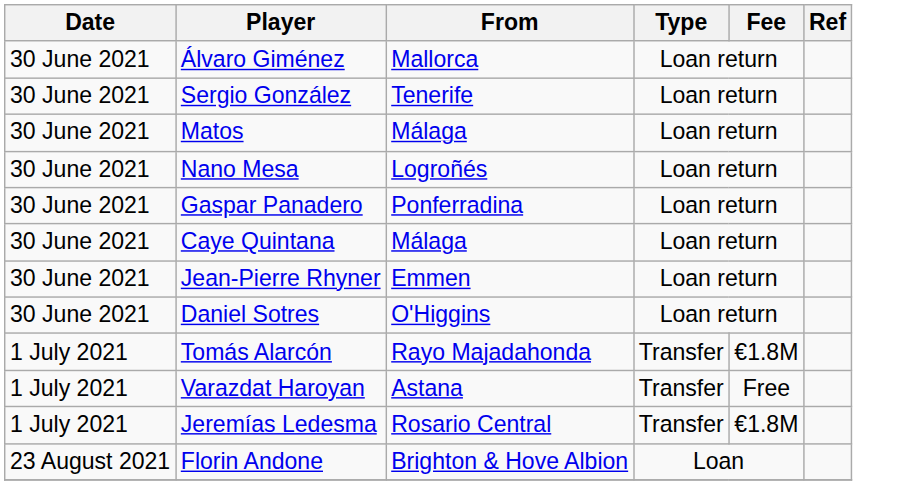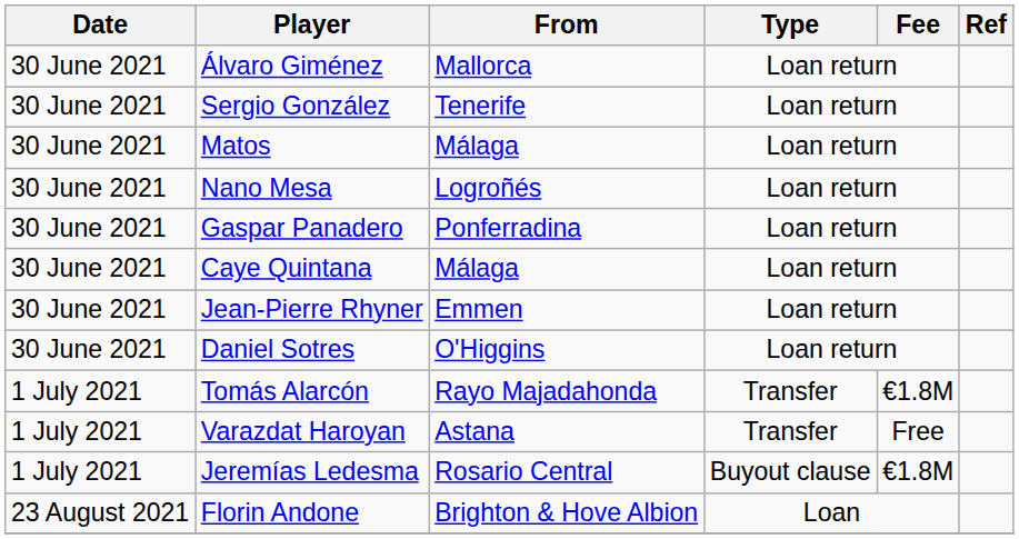 <table class="wikitable">
 <tr>
 <th>Date</th>
 <th>Player</th>
 <th>From</th>
 <th>Type</th>
 <th>Fee</th>
 <th>Ref</th>
 </tr>
 <tr>
 <td>30 June 2021</td>
 <td> <a href='#'>Álvaro Giménez</a></td>
 <td><a href='#'>Mallorca</a></td>
 <td align=center colspan=2>Loan return</td>
 <td align=center></td>
 </tr>
 <tr>
 <td>30 June 2021</td>
 <td> <a href='#'>Sergio González</a></td>
 <td><a href='#'>Tenerife</a></td>
 <td align=center colspan=2>Loan return</td>
 <td align=center></td>
 </tr>
 <tr>
 <td>30 June 2021</td>
 <td> <a href='#'>Matos</a></td>
 <td><a href='#'>Málaga</a></td>
 <td align=center colspan=2>Loan return</td>
 <td align=center></td>
 </tr>
 <tr>
 <td>30 June 2021</td>
 <td> <a href='#'>Nano Mesa</a></td>
 <td><a href='#'>Logroñés</a></td>
 <td align=center colspan=2>Loan return</td>
 <td align=center></td>
 </tr>
 <tr>
 <td>30 June 2021</td>
 <td> <a href='#'>Gaspar Panadero</a></td>
 <td><a href='#'>Ponferradina</a></td>
 <td align=center colspan=2>Loan return</td>
 <td align=center></td>
 </tr>
 <tr>
 <td>30 June 2021</td>
 <td> <a href='#'>Caye Quintana</a></td>
 <td><a href='#'>Málaga</a></td>
 <td align=center colspan=2>Loan return</td>
 <td align=center></td>
 </tr>
 <tr>
 <td>30 June 2021</td>
 <td> <a href='#'>Jean-Pierre Rhyner</a></td>
 <td> <a href='#'>Emmen</a></td>
 <td align=center colspan=2>Loan return</td>
 <td align=center></td>
 </tr>
 <tr>
 <td>30 June 2021</td>
 <td> <a href='#'>Daniel Sotres</a></td>
 <td> <a href='#'>O'Higgins</a></td>
 <td align=center colspan=2>Loan return</td>
 <td align=center></td>
 </tr>
 <tr>
 <td>1 July 2021</td>
 <td> <a href='#'>Tomás Alarcón</a></td>
 <td><a href='#'>Rayo Majadahonda</a></td>
 <td align=center>Transfer</td>
 <td align=center>€1.8M</td>
 <td align=center></td>
 </tr>
 <tr>
 <td>1 July 2021</td>
 <td> <a href='#'>Varazdat Haroyan</a></td>
 <td> <a href='#'>Astana</a></td>
 <td align=center>Transfer</td>
 <td align=center>Free</td>
 <td align=center></td>
 </tr>
 <tr>
 <td>1 July 2021</td>
 <td> <a href='#'>Jeremías Ledesma</a></td>
 <td> <a href='#'>Rosario Central</a></td>
-<td align=center>Transfer</td>
+<td align=center>Buyout clause</td>
 <td align=center>€1.8M</td>
 <td align=center></td>
 </tr>
 <tr>
 <td>23 August 2021</td>
 <td> <a href='#'>Florin Andone</a></td>
 <td> <a href='#'>Brighton & Hove Albion</a></td>
 <td align=center colspan=2>Loan</td>
 <td align=center></td>
 </tr>
 <tr>
 </tr>
 </table>
